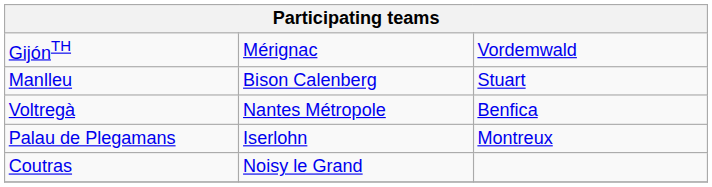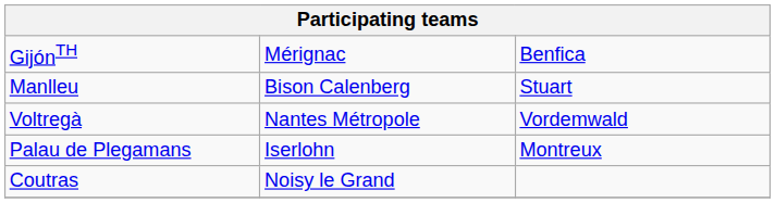 <table class="wikitable" style="white-space: nowrap;">
 <tr>
 <th colspan=4>Participating teams</th>
 </tr>
 <tr>
 <td width=200> <a href='#'>Gijón</a><sup><a href='#'>TH</a></sup> </td>
 <td width=200> <a href='#'>Mérignac</a> </td>
-<td> <a href='#'>Vordemwald</a> </td>
+<td width=200> <a href='#'>Benfica</a> </td>
 </tr>
 <tr>
 <td> <a href='#'>Manlleu</a> </td>
 <td> <a href='#'>Bison Calenberg</a> </td>
 <td> <a href='#'>Stuart</a> </td>
 </tr>
 <tr>
 <td> <a href='#'>Voltregà</a> </td>
 <td> <a href='#'>Nantes Métropole</a> </td>
-<td width=200> <a href='#'>Benfica</a> </td>
+<td> <a href='#'>Vordemwald</a> </td>
 </tr>
 <tr>
 <td> <a href='#'>Palau de Plegamans</a> </td>
 <td> <a href='#'>Iserlohn</a> </td>
 <td> <a href='#'>Montreux</a> </td>
 </tr>
 <tr>
 <td> <a href='#'>Coutras</a> </td>
 <td> <a href='#'>Noisy le Grand</a> </td>
 <td></td>
 </tr>
 <tr>
 </tr>
 </table>
